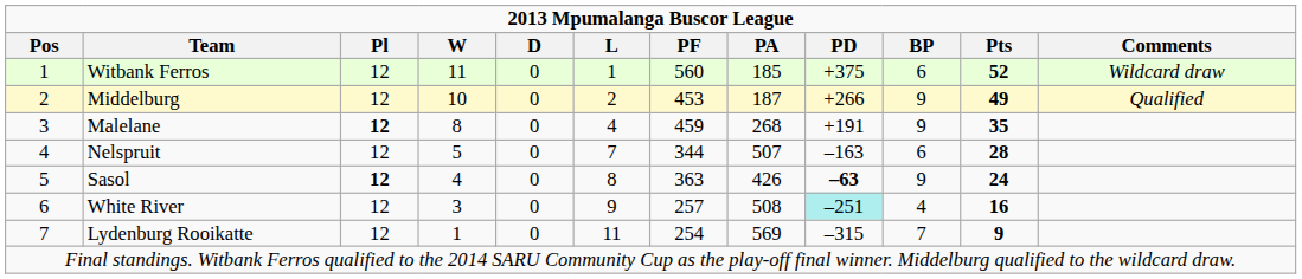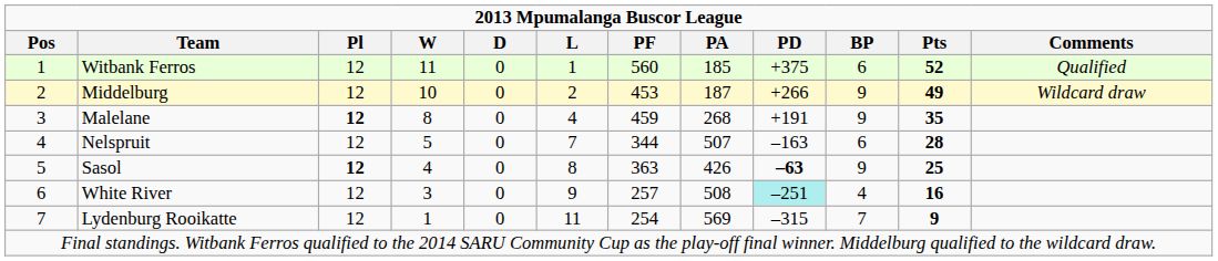 <table class="wikitable"  style="text-align:center; line-height:90%; font-size:90%; width:75%;">
 <tr>
 <td colspan=12><strong>2013 Mpumalanga Buscor League</strong></td>
 </tr>
 <tr>
 <th style="width:6%;">Pos</th>
 <th style="width:20%;">Team</th>
 <th style="width:6%;">Pl</th>
 <th style="width:6%;">W</th>
 <th style="width:6%;">D</th>
 <th style="width:6%;">L</th>
 <th style="width:6%;">PF</th>
 <th style="width:6%;">PA</th>
 <th style="width:6%;">PD</th>
 <th style="width:6%;">BP</th>
 <th style="width:6%;">Pts</th>
 <th style="width:20%;">Comments<br></th>
 </tr>
 <tr bgcolor="#E8FFD8">
 <td>1</td>
 <td style="text-align:left;">Witbank Ferros</td>
 <td>12</td>
 <td>11</td>
 <td>0</td>
 <td>1</td>
 <td>560</td>
 <td>185</td>
 <td>+375</td>
 <td>6</td>
 <td><strong>52</strong></td>
-<td><em>Wildcard draw</em></td>
+<td><em>Qualified</em></td>
 </tr>
 <tr bgcolor="#FFFACD">
 <td>2</td>
 <td style="text-align:left;">Middelburg</td>
 <td>12</td>
 <td>10</td>
 <td>0</td>
 <td>2</td>
 <td>453</td>
 <td>187</td>
 <td>+266</td>
 <td>9</td>
 <td><strong>49</strong></td>
-<td><em>Qualified</em></td>
+<td><em>Wildcard draw</em></td>
 </tr>
 <tr>
 <td>3</td>
 <td style="text-align:left;">Malelane</td>
 <td><strong>12</strong></td>
 <td>8</td>
 <td>0</td>
 <td>4</td>
 <td>459</td>
 <td>268</td>
 <td>+191</td>
 <td>9</td>
 <td><strong>35</strong></td>
 <td></td>
 </tr>
 <tr>
 <td>4</td>
 <td style="text-align:left;">Nelspruit</td>
 <td>12</td>
 <td>5</td>
 <td>0</td>
 <td>7</td>
 <td>344</td>
 <td>507</td>
 <td>–163</td>
 <td>6</td>
 <td><strong>28</strong></td>
 <td></td>
 </tr>
 <tr>
 <td>5</td>
 <td style="text-align:left;">Sasol</td>
 <td><strong>12</strong></td>
 <td>4</td>
 <td>0</td>
 <td>8</td>
 <td>363</td>
 <td>426</td>
 <td><strong>–63</strong></td>
 <td>9</td>
-<td><strong>24</strong></td>
+<td><strong>25</strong></td>
 <td></td>
 </tr>
 <tr>
 <td>6</td>
 <td style="text-align:left;">White River</td>
 <td>12</td>
 <td>3</td>
 <td>0</td>
 <td>9</td>
 <td>257</td>
 <td>508</td>
 <td style="background: paleturquoise;">–251</td>
 <td>4</td>
 <td><strong>16</strong></td>
 <td></td>
 </tr>
 <tr>
 <td>7</td>
 <td style="text-align:left;">Lydenburg Rooikatte</td>
 <td>12</td>
 <td>1</td>
 <td>0</td>
 <td>11</td>
 <td>254</td>
 <td>569</td>
 <td>–315</td>
 <td>7</td>
 <td><strong>9</strong></td>
 <td></td>
 </tr>
 <tr>
 <td colspan=12><em>Final standings. Witbank Ferros qualified to the 2014 SARU Community Cup as the play-off final winner. Middelburg qualified to the wildcard draw.</em></td>
 </tr>
 </table>
